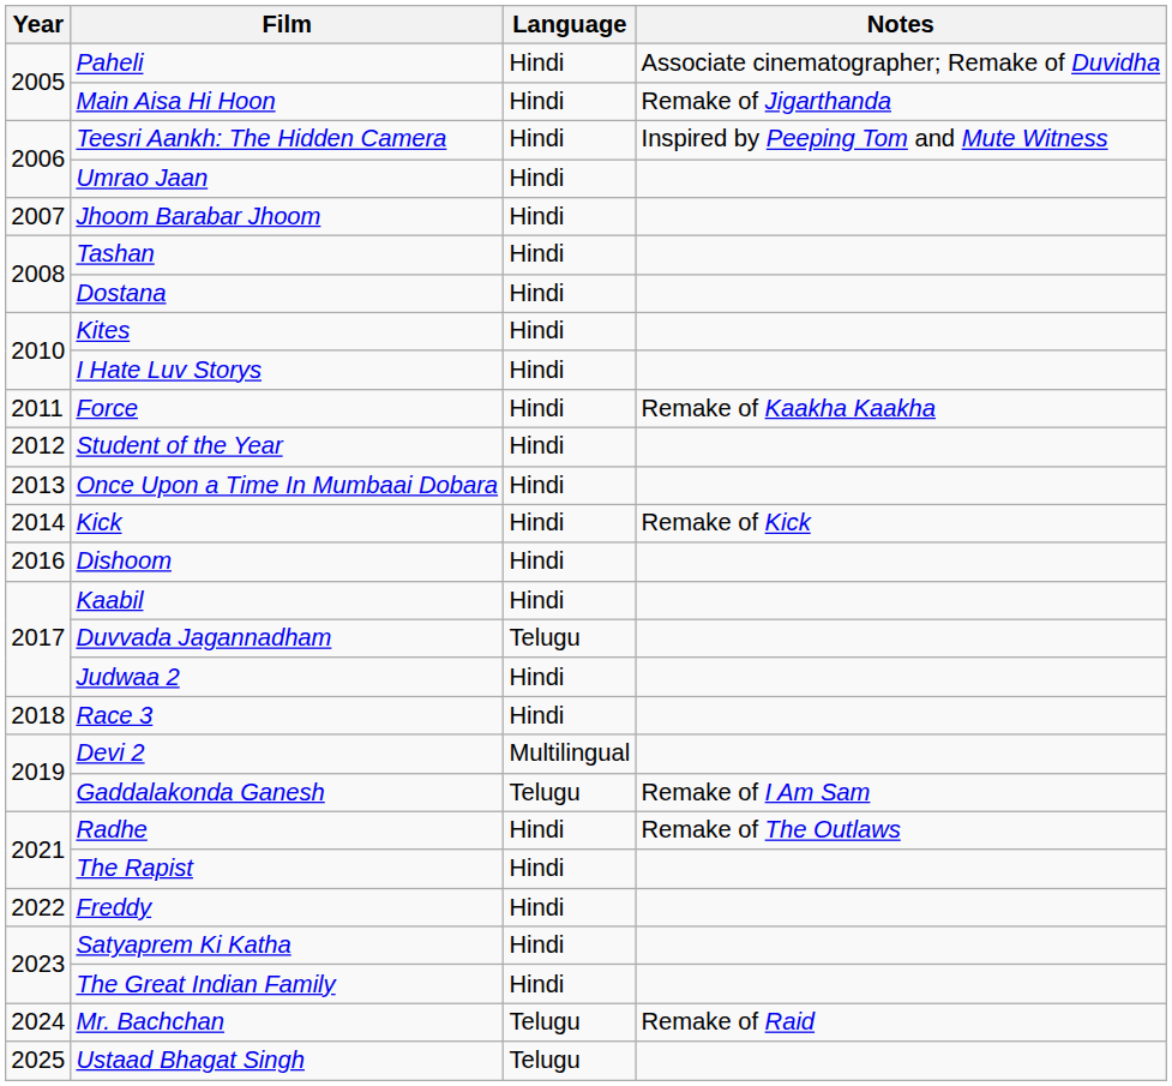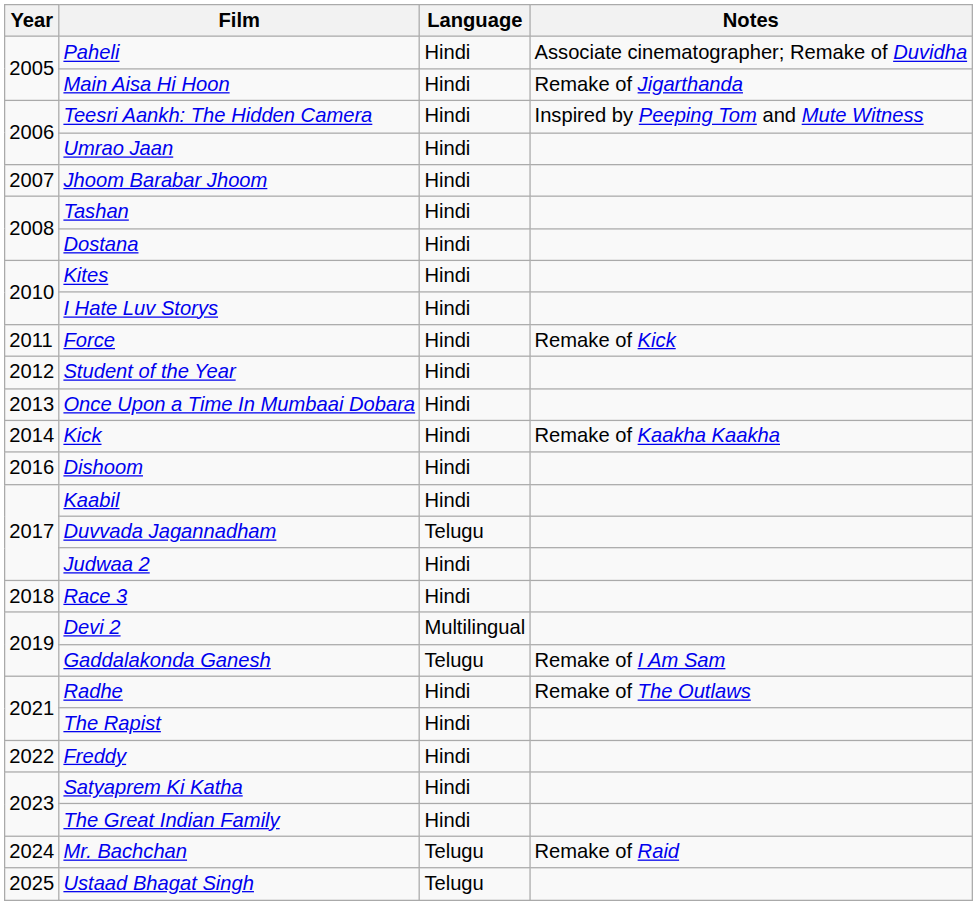 <table class="wikitable">
 <tr>
 <th>Year</th>
 <th>Film</th>
 <th>Language</th>
 <th>Notes</th>
 </tr>
 <tr>
 <td rowspan="2">2005</td>
 <td><em><a href='#'>Paheli</a></em></td>
 <td>Hindi</td>
 <td>Associate cinematographer; Remake of <em><a href='#'>Duvidha</a></em></td>
 </tr>
 <tr>
 <td><em><a href='#'>Main Aisa Hi Hoon</a></em></td>
 <td>Hindi</td>
 <td>Remake of <em><a href='#'>Jigarthanda</a></em></td>
 </tr>
 <tr>
 <td rowspan="2">2006</td>
 <td><em><a href='#'>Teesri Aankh: The Hidden Camera</a></em></td>
 <td>Hindi</td>
 <td>Inspired by <em><a href='#'>Peeping Tom</a></em> and <em><a href='#'>Mute Witness</a></em></td>
 </tr>
 <tr>
 <td><em><a href='#'>Umrao Jaan</a></em></td>
 <td>Hindi</td>
 <td></td>
 </tr>
 <tr>
 <td>2007</td>
 <td><em><a href='#'>Jhoom Barabar Jhoom</a></em></td>
 <td>Hindi</td>
 <td></td>
 </tr>
 <tr>
 <td rowspan="2">2008</td>
 <td><em><a href='#'>Tashan</a></em></td>
 <td>Hindi</td>
 <td></td>
 </tr>
 <tr>
 <td><em><a href='#'>Dostana</a></em></td>
 <td>Hindi</td>
 <td></td>
 </tr>
 <tr>
 <td rowspan="2">2010</td>
 <td><em><a href='#'>Kites</a></em></td>
 <td>Hindi</td>
 <td></td>
 </tr>
 <tr>
 <td><em><a href='#'>I Hate Luv Storys</a></em></td>
 <td>Hindi</td>
 <td></td>
 </tr>
 <tr>
 <td>2011</td>
 <td><em><a href='#'>Force</a></em></td>
 <td>Hindi</td>
-<td>Remake of <em><a href='#'>Kaakha Kaakha</a></em></td>
+<td>Remake of <em><a href='#'>Kick</a></em></td>
 </tr>
 <tr>
 <td>2012</td>
 <td><em><a href='#'>Student of the Year</a></em></td>
 <td>Hindi</td>
 <td></td>
 </tr>
 <tr>
 <td>2013</td>
 <td><em><a href='#'>Once Upon a Time In Mumbaai Dobara</a></em></td>
 <td>Hindi</td>
 <td></td>
 </tr>
 <tr>
 <td>2014</td>
 <td><em><a href='#'>Kick</a></em></td>
 <td>Hindi</td>
-<td>Remake of <em><a href='#'>Kick</a></em></td>
+<td>Remake of <em><a href='#'>Kaakha Kaakha</a></em></td>
 </tr>
 <tr>
 <td>2016</td>
 <td><em><a href='#'>Dishoom</a></em></td>
 <td>Hindi</td>
 <td></td>
 </tr>
 <tr>
 <td rowspan="3">2017</td>
 <td><em><a href='#'>Kaabil</a></em></td>
 <td>Hindi</td>
 <td></td>
 </tr>
 <tr>
 <td><em><a href='#'>Duvvada Jagannadham</a></em></td>
 <td>Telugu</td>
 <td></td>
 </tr>
 <tr>
 <td><em><a href='#'>Judwaa 2</a></em></td>
 <td>Hindi</td>
 <td></td>
 </tr>
 <tr>
 <td>2018</td>
 <td><em><a href='#'>Race 3</a></em></td>
 <td>Hindi</td>
 <td></td>
 </tr>
 <tr>
 <td rowspan="2">2019</td>
 <td><em><a href='#'>Devi 2</a></em></td>
 <td>Multilingual</td>
 <td></td>
 </tr>
 <tr>
 <td><em><a href='#'>Gaddalakonda Ganesh</a></em></td>
 <td>Telugu</td>
 <td>Remake of <em><a href='#'>I Am Sam</a></em></td>
 </tr>
 <tr>
 <td rowspan="2">2021</td>
 <td><em><a href='#'>Radhe</a></em></td>
 <td>Hindi</td>
 <td>Remake of <em><a href='#'>The Outlaws</a></em></td>
 </tr>
 <tr>
 <td><em><a href='#'>The Rapist</a></em></td>
 <td>Hindi</td>
 <td></td>
 </tr>
 <tr>
 <td>2022</td>
 <td><em><a href='#'>Freddy</a></em></td>
 <td>Hindi</td>
 <td></td>
 </tr>
 <tr>
 <td rowspan="2">2023</td>
 <td><em><a href='#'>Satyaprem Ki Katha</a></em></td>
 <td>Hindi</td>
 <td></td>
 </tr>
 <tr>
 <td><em><a href='#'>The Great Indian Family</a></em></td>
 <td>Hindi</td>
 <td></td>
 </tr>
 <tr>
 <td>2024</td>
 <td><em><a href='#'>Mr. Bachchan</a></em></td>
 <td>Telugu</td>
 <td>Remake of <em><a href='#'>Raid</a></em></td>
 </tr>
 <tr>
 <td>2025</td>
 <td><em><a href='#'>Ustaad Bhagat Singh</a></em></td>
 <td>Telugu</td>
 <td></td>
 </tr>
 <tr>
 </tr>
 </table>
